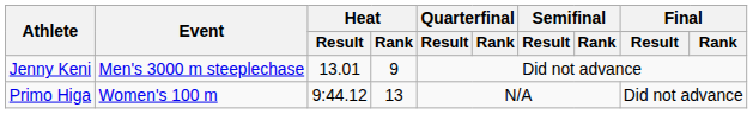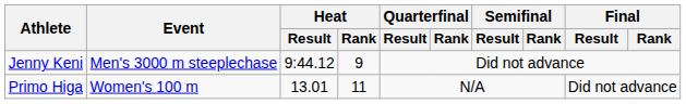 <table class="wikitable" style="font-size:90%">
 <tr>
 <th rowspan="2">Athlete</th>
 <th rowspan="2">Event</th>
 <th colspan="2">Heat</th>
 <th colspan="2">Quarterfinal</th>
 <th colspan="2">Semifinal</th>
 <th colspan="2">Final</th>
 </tr>
 <tr style="font-size:95%">
 <th>Result</th>
 <th>Rank</th>
 <th>Result</th>
 <th>Rank</th>
 <th>Result</th>
 <th>Rank</th>
 <th>Result</th>
 <th>Rank</th>
 </tr>
 <tr align=center>
 <td align=left><a href='#'>Jenny Keni</a></td>
 <td align=left><a href='#'>Men's 3000 m steeplechase</a></td>
-<td>13.01</td>
+<td>9:44.12</td>
 <td>9</td>
 <td colspan=6>Did not advance</td>
 </tr>
 <tr align=center>
 <td align=left><a href='#'>Primo Higa</a></td>
 <td align=left><a href='#'>Women's 100 m</a></td>
-<td>9:44.12</td>
-<td>13</td>
+<td>13.01</td>
+<td>11</td>
 <td colspan=4>N/A</td>
 <td colspan=2>Did not advance</td>
 </tr>
 </table>
